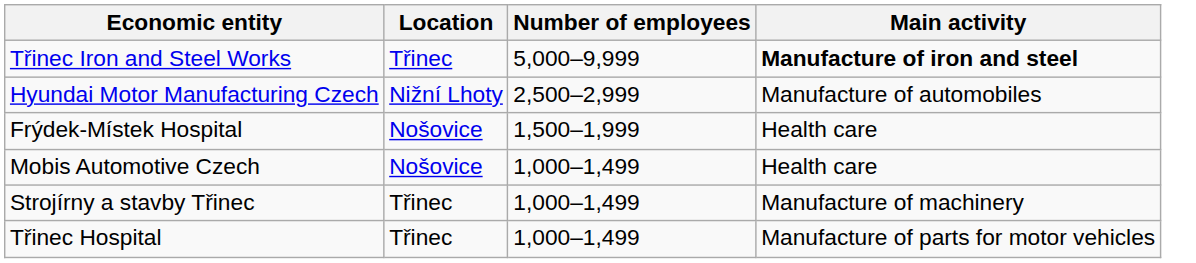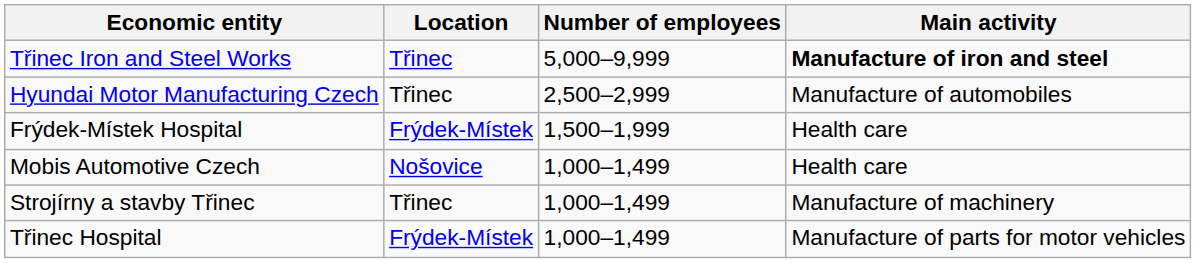 <table class="wikitable sortable">
 <tr>
 <th>Economic entity</th>
 <th>Location</th>
 <th>Number of employees</th>
 <th>Main activity</th>
 </tr>
 <tr>
 <td><a href='#'>Třinec Iron and Steel Works</a></td>
 <td><a href='#'>Třinec</a></td>
 <td>5,000–9,999</td>
 <td><strong>Manufacture of iron and steel</strong></td>
 </tr>
 <tr>
 <td><a href='#'>Hyundai Motor Manufacturing Czech</a></td>
-<td><a href='#'>Nižní Lhoty</a></td>
+<td>Třinec</td>
 <td>2,500–2,999</td>
 <td>Manufacture of automobiles</td>
 </tr>
 <tr>
 <td>Frýdek-Místek Hospital</td>
-<td><a href='#'>Nošovice</a></td>
+<td><a href='#'>Frýdek-Místek</a></td>
 <td>1,500–1,999</td>
 <td>Health care</td>
 </tr>
 <tr>
 <td>Mobis Automotive Czech</td>
 <td><a href='#'>Nošovice</a></td>
 <td>1,000–1,499</td>
 <td>Health care</td>
 </tr>
 <tr>
 <td>Strojírny a stavby Třinec</td>
 <td>Třinec</td>
 <td>1,000–1,499</td>
 <td>Manufacture of machinery</td>
 </tr>
 <tr>
 <td>Třinec Hospital</td>
-<td>Třinec</td>
+<td><a href='#'>Frýdek-Místek</a></td>
 <td>1,000–1,499</td>
 <td>Manufacture of parts for motor vehicles</td>
 </tr>
 </table>
